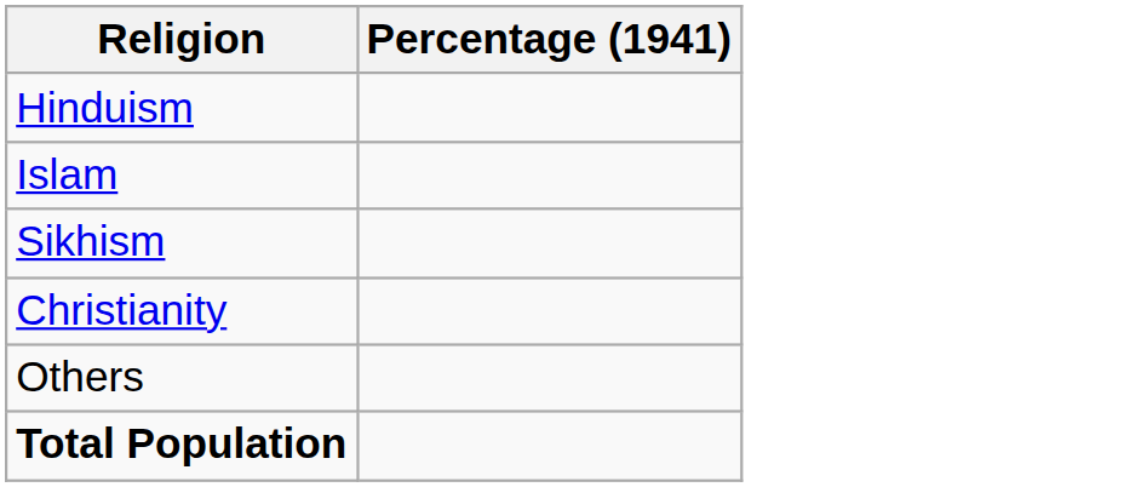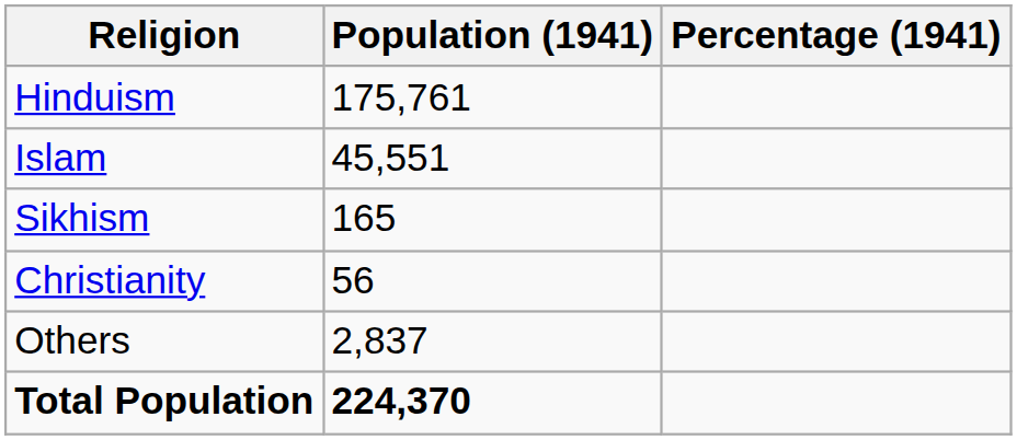 <table class="wikitable sortable">
 <tr>
 <th>Religion</th>
+<th>Population (1941)</th>
 <th>Percentage (1941)</th>
 </tr>
 <tr>
 <td><a href='#'>Hinduism</a> </td>
+<td>175,761</td>
 <td></td>
 </tr>
 <tr>
 <td><a href='#'>Islam</a> </td>
+<td>45,551</td>
 <td></td>
 </tr>
 <tr>
 <td><a href='#'>Sikhism</a> </td>
+<td>165</td>
 <td></td>
 </tr>
 <tr>
 <td><a href='#'>Christianity</a> </td>
+<td>56</td>
 <td></td>
 </tr>
 <tr>
 <td>Others </td>
+<td>2,837</td>
 <td></td>
 </tr>
 <tr>
 <td><strong>Total Population</strong></td>
+<td><strong>224,370</strong></td>
 <td><strong></strong></td>
 </tr>
 </table>
